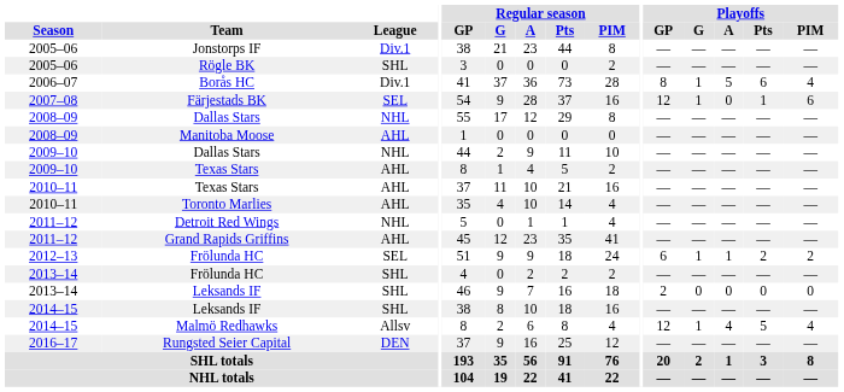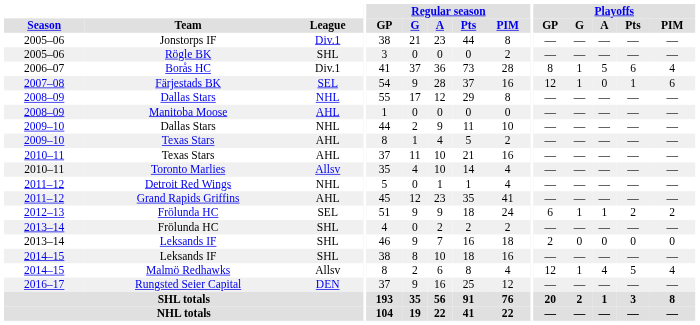 <table border="0" cellpadding="1" cellspacing="0" style="text-align:center; width:60em">
 <tr bgcolor="#e0e0e0">
 <th colspan="3" bgcolor="#ffffff"></th>
 <th rowspan="99" bgcolor="#ffffff"></th>
 <th colspan="5"><a href='#'>Regular season</a></th>
 <th rowspan="99" bgcolor="#ffffff"></th>
 <th colspan="5"><a href='#'>Playoffs</a></th>
 </tr>
 <tr bgcolor="#e0e0e0">
 <th><a href='#'>Season</a></th>
 <th>Team</th>
 <th>League</th>
 <th>GP</th>
 <th><a href='#'>G</a></th>
 <th><a href='#'>A</a></th>
 <th><a href='#'>Pts</a></th>
 <th><a href='#'>PIM</a></th>
 <th>GP</th>
 <th>G</th>
 <th>A</th>
 <th>Pts</th>
 <th>PIM</th>
 </tr>
 <tr ALIGN="center">
 <td>2005–06</td>
 <td>Jonstorps IF</td>
 <td><a href='#'>Div.1</a></td>
 <td>38</td>
 <td>21</td>
 <td>23</td>
 <td>44</td>
 <td>8</td>
 <td>—</td>
 <td>—</td>
 <td>—</td>
 <td>—</td>
 <td>—</td>
 </tr>
 <tr ALIGN="center" bgcolor="#f0f0f0">
 <td>2005–06</td>
 <td><a href='#'>Rögle BK</a></td>
 <td>SHL</td>
 <td>3</td>
 <td>0</td>
 <td>0</td>
 <td>0</td>
 <td>2</td>
 <td>—</td>
 <td>—</td>
 <td>—</td>
 <td>—</td>
 <td>—</td>
 </tr>
 <tr ALIGN="center">
 <td>2006–07</td>
 <td><a href='#'>Borås HC</a></td>
 <td>Div.1</td>
 <td>41</td>
 <td>37</td>
 <td>36</td>
 <td>73</td>
 <td>28</td>
 <td>8</td>
 <td>1</td>
 <td>5</td>
 <td>6</td>
 <td>4</td>
 </tr>
 <tr ALIGN="center" bgcolor="#f0f0f0">
 <td><a href='#'>2007–08</a></td>
 <td><a href='#'>Färjestads BK</a></td>
 <td><a href='#'>SEL</a></td>
 <td>54</td>
 <td>9</td>
 <td>28</td>
 <td>37</td>
 <td>16</td>
 <td>12</td>
 <td>1</td>
 <td>0</td>
 <td>1</td>
 <td>6</td>
 </tr>
 <tr ALIGN="center">
 <td><a href='#'>2008–09</a></td>
 <td><a href='#'>Dallas Stars</a></td>
 <td><a href='#'>NHL</a></td>
 <td>55</td>
 <td>17</td>
 <td>12</td>
 <td>29</td>
 <td>8</td>
 <td>—</td>
 <td>—</td>
 <td>—</td>
 <td>—</td>
 <td>—</td>
 </tr>
 <tr ALIGN="center" bgcolor="#f0f0f0">
 <td><a href='#'>2008–09</a></td>
 <td><a href='#'>Manitoba Moose</a></td>
 <td><a href='#'>AHL</a></td>
 <td>1</td>
 <td>0</td>
 <td>0</td>
 <td>0</td>
 <td>0</td>
 <td>—</td>
 <td>—</td>
 <td>—</td>
 <td>—</td>
 <td>—</td>
 </tr>
 <tr ALIGN="center">
 <td><a href='#'>2009–10</a></td>
 <td>Dallas Stars</td>
 <td>NHL</td>
 <td>44</td>
 <td>2</td>
 <td>9</td>
 <td>11</td>
 <td>10</td>
 <td>—</td>
 <td>—</td>
 <td>—</td>
 <td>—</td>
 <td>—</td>
 </tr>
 <tr ALIGN="center" bgcolor="#f0f0f0">
 <td><a href='#'>2009–10</a></td>
 <td><a href='#'>Texas Stars</a></td>
 <td>AHL</td>
 <td>8</td>
 <td>1</td>
 <td>4</td>
 <td>5</td>
 <td>2</td>
 <td>—</td>
 <td>—</td>
 <td>—</td>
 <td>—</td>
 <td>—</td>
 </tr>
 <tr ALIGN="center">
 <td><a href='#'>2010–11</a></td>
 <td>Texas Stars</td>
 <td>AHL</td>
 <td>37</td>
 <td>11</td>
 <td>10</td>
 <td>21</td>
 <td>16</td>
 <td>—</td>
 <td>—</td>
 <td>—</td>
 <td>—</td>
 <td>—</td>
 </tr>
 <tr ALIGN="center" bgcolor="#f0f0f0">
 <td>2010–11</td>
 <td><a href='#'>Toronto Marlies</a></td>
-<td>AHL</td>
+<td><a href='#'>Allsv</a></td>
 <td>35</td>
 <td>4</td>
 <td>10</td>
 <td>14</td>
 <td>4</td>
 <td>—</td>
 <td>—</td>
 <td>—</td>
 <td>—</td>
 <td>—</td>
 </tr>
 <tr ALIGN="center">
 <td><a href='#'>2011–12</a></td>
 <td><a href='#'>Detroit Red Wings</a></td>
 <td>NHL</td>
 <td>5</td>
 <td>0</td>
 <td>1</td>
 <td>1</td>
 <td>4</td>
 <td>—</td>
 <td>—</td>
 <td>—</td>
 <td>—</td>
 <td>—</td>
 </tr>
 <tr ALIGN="center" bgcolor="#f0f0f0">
 <td><a href='#'>2011–12</a></td>
 <td><a href='#'>Grand Rapids Griffins</a></td>
 <td>AHL</td>
 <td>45</td>
 <td>12</td>
 <td>23</td>
 <td>35</td>
 <td>41</td>
 <td>—</td>
 <td>—</td>
 <td>—</td>
 <td>—</td>
 <td>—</td>
 </tr>
 <tr ALIGN="center">
 <td><a href='#'>2012–13</a></td>
 <td><a href='#'>Frölunda HC</a></td>
 <td>SEL</td>
 <td>51</td>
 <td>9</td>
 <td>9</td>
 <td>18</td>
 <td>24</td>
 <td>6</td>
 <td>1</td>
 <td>1</td>
 <td>2</td>
 <td>2</td>
 </tr>
 <tr ALIGN="center" bgcolor="#f0f0f0">
 <td><a href='#'>2013–14</a></td>
 <td>Frölunda HC</td>
 <td>SHL</td>
 <td>4</td>
 <td>0</td>
 <td>2</td>
 <td>2</td>
 <td>2</td>
 <td>—</td>
 <td>—</td>
 <td>—</td>
 <td>—</td>
 <td>—</td>
 </tr>
 <tr ALIGN="center">
 <td>2013–14</td>
 <td><a href='#'>Leksands IF</a></td>
 <td>SHL</td>
 <td>46</td>
 <td>9</td>
 <td>7</td>
 <td>16</td>
 <td>18</td>
 <td>2</td>
 <td>0</td>
 <td>0</td>
 <td>0</td>
 <td>0</td>
 </tr>
 <tr ALIGN="center" bgcolor="#f0f0f0">
 <td><a href='#'>2014–15</a></td>
 <td>Leksands IF</td>
 <td>SHL</td>
 <td>38</td>
 <td>8</td>
 <td>10</td>
 <td>18</td>
 <td>16</td>
 <td>—</td>
 <td>—</td>
 <td>—</td>
 <td>—</td>
 <td>—</td>
 </tr>
 <tr ALIGN="center">
 <td><a href='#'>2014–15</a></td>
 <td><a href='#'>Malmö Redhawks</a></td>
 <td>Allsv</td>
 <td>8</td>
 <td>2</td>
 <td>6</td>
 <td>8</td>
 <td>4</td>
 <td>12</td>
 <td>1</td>
 <td>4</td>
 <td>5</td>
 <td>4</td>
 </tr>
 <tr ALIGN="center" bgcolor="#f0f0f0">
 <td><a href='#'>2016–17</a></td>
 <td><a href='#'>Rungsted Seier Capital</a></td>
 <td><a href='#'>DEN</a></td>
 <td>37</td>
 <td>9</td>
 <td>16</td>
 <td>25</td>
 <td>12</td>
 <td>—</td>
 <td>—</td>
 <td>—</td>
 <td>—</td>
 <td>—</td>
 </tr>
 <tr bgcolor="#e0e0e0">
 <th colspan="3">SHL totals</th>
 <th>193</th>
 <th>35</th>
 <th>56</th>
 <th>91</th>
 <th>76</th>
 <th>20</th>
 <th>2</th>
 <th>1</th>
 <th>3</th>
 <th>8</th>
 </tr>
 <tr bgcolor="#e0e0e0">
 <th colspan="3">NHL totals</th>
 <th>104</th>
 <th>19</th>
 <th>22</th>
 <th>41</th>
 <th>22</th>
 <th>—</th>
 <th>—</th>
 <th>—</th>
 <th>—</th>
 <th>—</th>
 </tr>
 </table>
